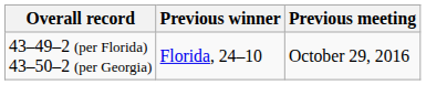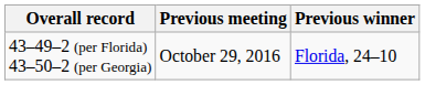 <table class="wikitable">
 <tr>
 <th>Overall record</th>
+<th>Previous meeting</th>
 <th>Previous winner</th>
-<th>Previous meeting</th>
 </tr>
 <tr>
 <td>43–49–2 <small>(per Florida)</small><br>43–50–2 <small>(per Georgia)</small></td>
+<td>October 29, 2016</td>
 <td><a href='#'>Florida</a>, 24–10</td>
-<td>October 29, 2016</td>
 </tr>
 </table>
